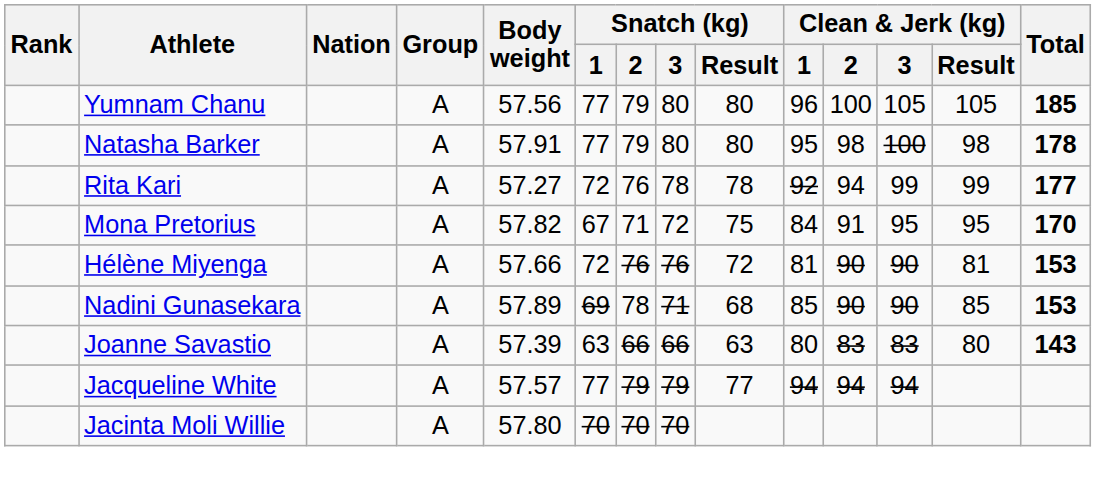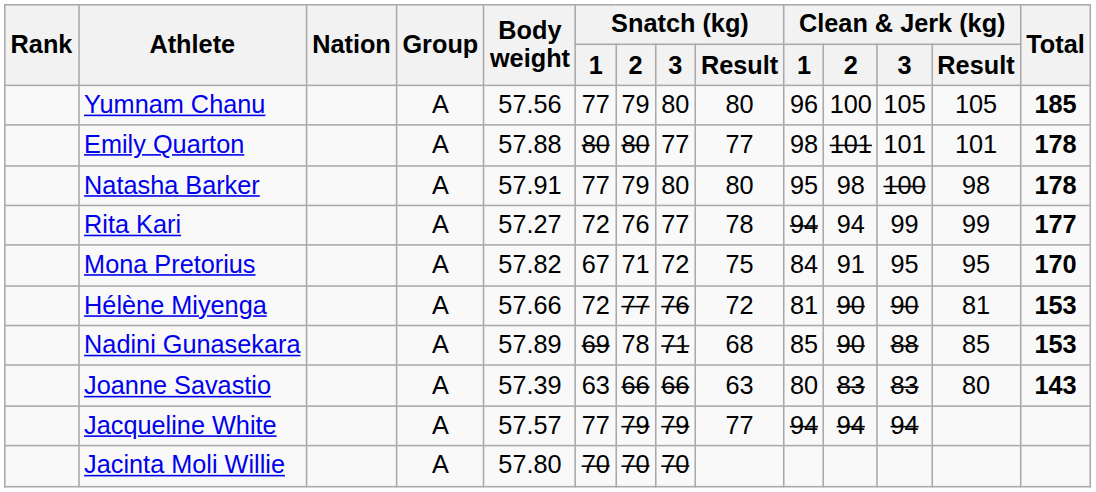 <table class="wikitable sortable" style="text-align:center;">
 <tr>
 <th rowspan=2>Rank</th>
 <th rowspan=2>Athlete</th>
 <th rowspan=2>Nation</th>
 <th rowspan=2>Group</th>
 <th rowspan=2>Body<br>weight</th>
 <th colspan=4>Snatch (kg)</th>
 <th colspan=4>Clean & Jerk (kg)</th>
 <th rowspan=2>Total</th>
 </tr>
 <tr>
 <th>1</th>
 <th>2</th>
 <th>3</th>
 <th>Result</th>
 <th>1</th>
 <th>2</th>
 <th>3</th>
 <th>Result</th>
 </tr>
 <tr>
 <td></td>
 <td align=left><a href='#'>Yumnam Chanu</a></td>
 <td align=left></td>
 <td>A</td>
 <td>57.56</td>
 <td>77</td>
 <td>79</td>
 <td>80</td>
 <td>80</td>
 <td>96</td>
 <td>100</td>
 <td>105</td>
 <td>105</td>
 <td><strong>185</strong></td>
 </tr>
 <tr>
 <td></td>
+<td align=left><a href='#'>Emily Quarton</a></td>
+<td align=left></td>
+<td>A</td>
+<td>57.88</td>
+<td><s>80</s></td>
+<td><s>80</s></td>
+<td>77</td>
+<td>77</td>
+<td>98</td>
+<td><s>101</s></td>
+<td>101</td>
+<td>101</td>
+<td><strong>178</strong></td>
+</tr>
+<tr>
+<td></td>
 <td align=left><a href='#'>Natasha Barker</a></td>
 <td align=left></td>
 <td>A</td>
 <td>57.91</td>
 <td>77</td>
 <td>79</td>
 <td>80</td>
 <td>80</td>
 <td>95</td>
 <td>98</td>
 <td><s>100</s></td>
 <td>98</td>
 <td><strong>178</strong></td>
 </tr>
 <tr>
 <td></td>
 <td align=left><a href='#'>Rita Kari</a></td>
 <td align=left></td>
 <td>A</td>
 <td>57.27</td>
 <td>72</td>
 <td>76</td>
+<td>77</td>
 <td>78</td>
-<td>78</td>
-<td><s>92</s></td>
+<td><s>94</s></td>
 <td>94</td>
 <td>99</td>
 <td>99</td>
 <td><strong>177</strong></td>
 </tr>
 <tr>
 <td></td>
 <td align=left><a href='#'>Mona Pretorius</a></td>
 <td align=left></td>
 <td>A</td>
 <td>57.82</td>
 <td>67</td>
 <td>71</td>
 <td>72</td>
 <td>75</td>
 <td>84</td>
 <td>91</td>
 <td>95</td>
 <td>95</td>
 <td><strong>170</strong></td>
 </tr>
 <tr>
 <td></td>
 <td align=left><a href='#'>Hélène Miyenga</a></td>
 <td align=left></td>
 <td>A</td>
 <td>57.66</td>
 <td>72</td>
-<td><s>76</s></td>
+<td><s>77</s></td>
 <td><s>76</s></td>
 <td>72</td>
 <td>81</td>
 <td><s>90</s></td>
 <td><s>90</s></td>
 <td>81</td>
 <td><strong>153</strong></td>
 </tr>
 <tr>
 <td></td>
 <td align=left><a href='#'>Nadini Gunasekara</a></td>
 <td align=left></td>
 <td>A</td>
 <td>57.89</td>
 <td><s>69</s></td>
 <td>78</td>
 <td><s>71</s></td>
 <td>68</td>
 <td>85</td>
 <td><s>90</s></td>
-<td><s>90</s></td>
+<td><s>88</s></td>
 <td>85</td>
 <td><strong>153</strong></td>
 </tr>
 <tr>
 <td></td>
 <td align=left><a href='#'>Joanne Savastio</a></td>
 <td align=left></td>
 <td>A</td>
 <td>57.39</td>
 <td>63</td>
 <td><s>66</s></td>
 <td><s>66</s></td>
 <td>63</td>
 <td>80</td>
 <td><s>83</s></td>
 <td><s>83</s></td>
 <td>80</td>
 <td><strong>143</strong></td>
 </tr>
 <tr>
 <td></td>
 <td align=left><a href='#'>Jacqueline White</a></td>
 <td align=left></td>
 <td>A</td>
 <td>57.57</td>
 <td>77</td>
 <td><s>79</s></td>
 <td><s>79</s></td>
 <td>77</td>
 <td><s>94</s></td>
 <td><s>94</s></td>
 <td><s>94</s></td>
 <td></td>
 <td></td>
 </tr>
 <tr>
 <td></td>
 <td align=left><a href='#'>Jacinta Moli Willie</a></td>
 <td align=left></td>
 <td>A</td>
 <td>57.80</td>
 <td><s>70</s></td>
 <td><s>70</s></td>
 <td><s>70</s></td>
 <td></td>
 <td></td>
 <td></td>
 <td></td>
 <td></td>
 <td></td>
 </tr>
 </table>
